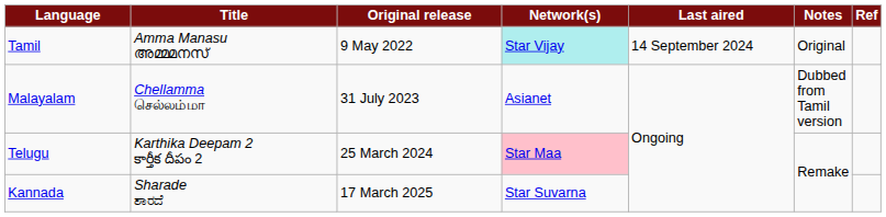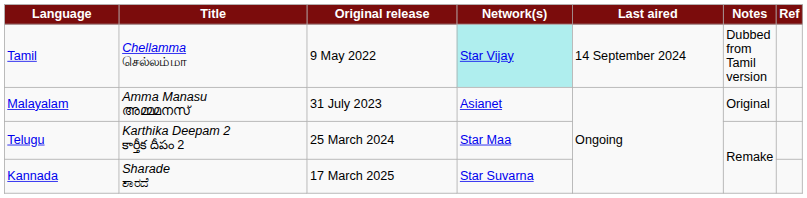 <table class="wikitable" style="width:80%; margin-right:0;">
 <tr style="color:white">
 <th style="background:#7b0c0c; width:15%;">Language</th>
 <th style="background:#7b0c0c; width:25%;">Title</th>
 <th style="background:#7b0c0c; width:20%;">Original release</th>
 <th style="background:#7b0c0c; width:15%;">Network(s)</th>
 <th style="background:#7b0c0c; width:20%;">Last aired</th>
 <th style="background:#7b0c0c; width:10%;">Notes</th>
 <th style="background:#7b0c0c; width:5%;">Ref</th>
 </tr>
 <tr>
 <td><a href='#'>Tamil</a></td>
-<td><em>Amma Manasu</em> <br>അമ്മമനസ്</td>
+<td><em><a href='#'>Chellamma</a></em> <br> செல்லம்மா</td>
 <td>9 May 2022</td>
 <td style="background: paleturquoise;"><a href='#'>Star Vijay</a></td>
 <td>14 September 2024</td>
-<td>Original</td>
+<td>Dubbed from Tamil version</td>
 <td></td>
 </tr>
 <tr>
 <td><a href='#'>Malayalam</a></td>
-<td><em><a href='#'>Chellamma</a></em> <br> செல்லம்மா</td>
+<td><em>Amma Manasu</em> <br>അമ്മമനസ്</td>
 <td>31 July 2023</td>
 <td><a href='#'>Asianet</a></td>
 <td rowspan="3">Ongoing</td>
-<td>Dubbed from Tamil version</td>
+<td>Original</td>
 <td></td>
 </tr>
 <tr>
 <td><a href='#'>Telugu</a></td>
 <td><em>Karthika Deepam 2</em><br> కార్తీక దీపం 2</td>
 <td>25 March 2024</td>
-<td style="background: pink;"><a href='#'>Star Maa</a></td>
+<td><a href='#'>Star Maa</a></td>
 <td Rowspan=2>Remake</td>
 <td></td>
 </tr>
 <tr>
 <td><a href='#'>Kannada</a></td>
 <td><em>Sharade</em> <br> ಶಾರದೆ</td>
 <td>17 March 2025</td>
 <td><a href='#'>Star Suvarna</a></td>
 <td></td>
 </tr>
 </table>
